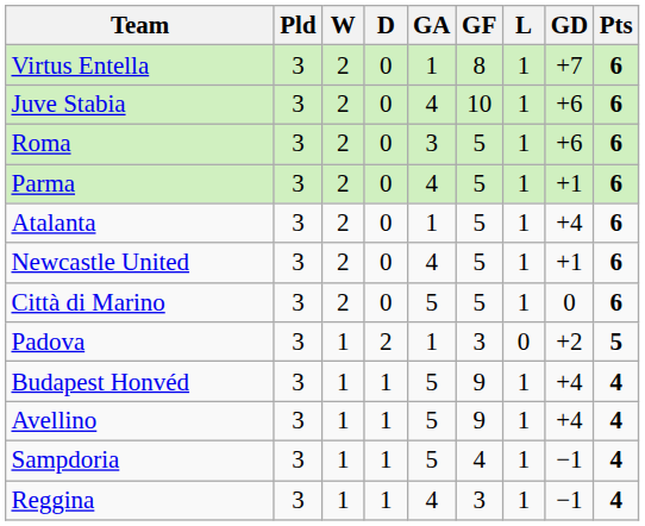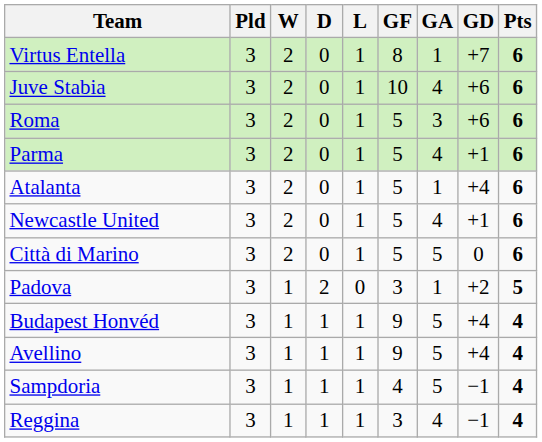 <table class=wikitable style="text-align:center">
 <tr>
 <th width=165>Team</th>
 <th width=20>Pld</th>
 <th width=20>W</th>
 <th width=20>D</th>
+<th width=20>L</th>
+<th width=20>GF</th>
 <th width=20>GA</th>
-<th width=20>GF</th>
-<th width=20>L</th>
 <th width=20>GD</th>
 <th width=20>Pts</th>
 </tr>
 <tr bgcolor=#d0f0c0>
 <td style="text-align:left"> <a href='#'>Virtus Entella</a></td>
 <td>3</td>
 <td>2</td>
 <td>0</td>
 <td>1</td>
 <td>8</td>
 <td>1</td>
 <td>+7</td>
 <td><strong>6</strong></td>
 </tr>
 <tr bgcolor=#d0f0c0>
 <td style="text-align:left"> <a href='#'>Juve Stabia</a></td>
 <td>3</td>
 <td>2</td>
 <td>0</td>
+<td>1</td>
+<td>10</td>
 <td>4</td>
-<td>10</td>
-<td>1</td>
 <td>+6</td>
 <td><strong>6</strong></td>
 </tr>
 <tr bgcolor=#d0f0c0>
 <td style="text-align:left"> <a href='#'>Roma</a></td>
 <td>3</td>
 <td>2</td>
 <td>0</td>
+<td>1</td>
+<td>5</td>
 <td>3</td>
-<td>5</td>
-<td>1</td>
 <td>+6</td>
 <td><strong>6</strong></td>
 </tr>
 <tr bgcolor=#d0f0c0>
 <td style="text-align:left"> <a href='#'>Parma</a></td>
 <td>3</td>
 <td>2</td>
 <td>0</td>
+<td>1</td>
+<td>5</td>
 <td>4</td>
-<td>5</td>
-<td>1</td>
 <td>+1</td>
 <td><strong>6</strong></td>
 </tr>
 <tr>
 <td style="text-align:left"> <a href='#'>Atalanta</a></td>
 <td>3</td>
 <td>2</td>
 <td>0</td>
 <td>1</td>
 <td>5</td>
 <td>1</td>
 <td>+4</td>
 <td><strong>6</strong></td>
 </tr>
 <tr>
 <td style="text-align:left"> <a href='#'>Newcastle United</a></td>
 <td>3</td>
 <td>2</td>
 <td>0</td>
+<td>1</td>
+<td>5</td>
 <td>4</td>
-<td>5</td>
-<td>1</td>
 <td>+1</td>
 <td><strong>6</strong></td>
 </tr>
 <tr>
 <td style="text-align:left"> <a href='#'>Città di Marino</a></td>
 <td>3</td>
 <td>2</td>
 <td>0</td>
+<td>1</td>
 <td>5</td>
 <td>5</td>
-<td>1</td>
 <td>0</td>
 <td><strong>6</strong></td>
 </tr>
 <tr>
 <td style="text-align:left"> <a href='#'>Padova</a></td>
 <td>3</td>
 <td>1</td>
 <td>2</td>
+<td>0</td>
+<td>3</td>
 <td>1</td>
-<td>3</td>
-<td>0</td>
 <td>+2</td>
 <td><strong>5</strong></td>
 </tr>
 <tr>
 <td style="text-align:left"> <a href='#'>Budapest Honvéd</a></td>
 <td>3</td>
 <td>1</td>
 <td>1</td>
+<td>1</td>
+<td>9</td>
 <td>5</td>
-<td>9</td>
-<td>1</td>
 <td>+4</td>
 <td><strong>4</strong></td>
 </tr>
 <tr>
 <td style="text-align:left"> <a href='#'>Avellino</a></td>
 <td>3</td>
 <td>1</td>
 <td>1</td>
+<td>1</td>
+<td>9</td>
 <td>5</td>
-<td>9</td>
-<td>1</td>
 <td>+4</td>
 <td><strong>4</strong></td>
 </tr>
 <tr>
 <td style="text-align:left"> <a href='#'>Sampdoria</a></td>
 <td>3</td>
 <td>1</td>
 <td>1</td>
+<td>1</td>
+<td>4</td>
 <td>5</td>
-<td>4</td>
-<td>1</td>
 <td>−1</td>
 <td><strong>4</strong></td>
 </tr>
 <tr>
 <td style="text-align:left"> <a href='#'>Reggina</a></td>
 <td>3</td>
 <td>1</td>
 <td>1</td>
+<td>1</td>
+<td>3</td>
 <td>4</td>
-<td>3</td>
-<td>1</td>
 <td>−1</td>
 <td><strong>4</strong></td>
 </tr>
 </table>
